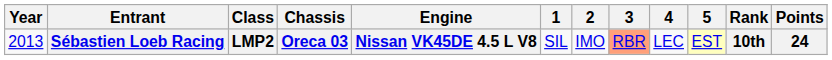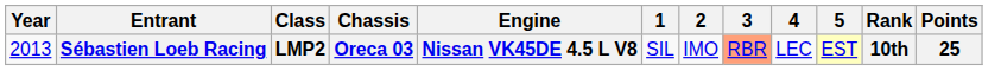 <table class="wikitable" style="text-align:center; font-size:85%">
 <tr>
 <th>Year</th>
 <th>Entrant</th>
 <th>Class</th>
 <th>Chassis</th>
 <th>Engine</th>
 <th>1</th>
 <th>2</th>
 <th>3</th>
 <th>4</th>
 <th>5</th>
 <th>Rank</th>
 <th>Points</th>
 </tr>
 <tr>
 <td><a href='#'>2013</a></td>
 <th nowrap><a href='#'>Sébastien Loeb Racing</a></th>
 <th>LMP2</th>
 <th nowrap><a href='#'>Oreca 03</a></th>
 <th nowrap><a href='#'>Nissan</a> <a href='#'>VK45DE</a> 4.5 L V8</th>
 <td><a href='#'>SIL</a></td>
 <td><a href='#'>IMO</a></td>
 <td style="background: lightsalmon;"><a href='#'>RBR</a></td>
 <td><a href='#'>LEC</a></td>
 <td style="background:#FFFFBF;"><a href='#'>EST</a><br></td>
 <th>10th</th>
-<th>24</th>
+<th>25</th>
 </tr>
 </table>
